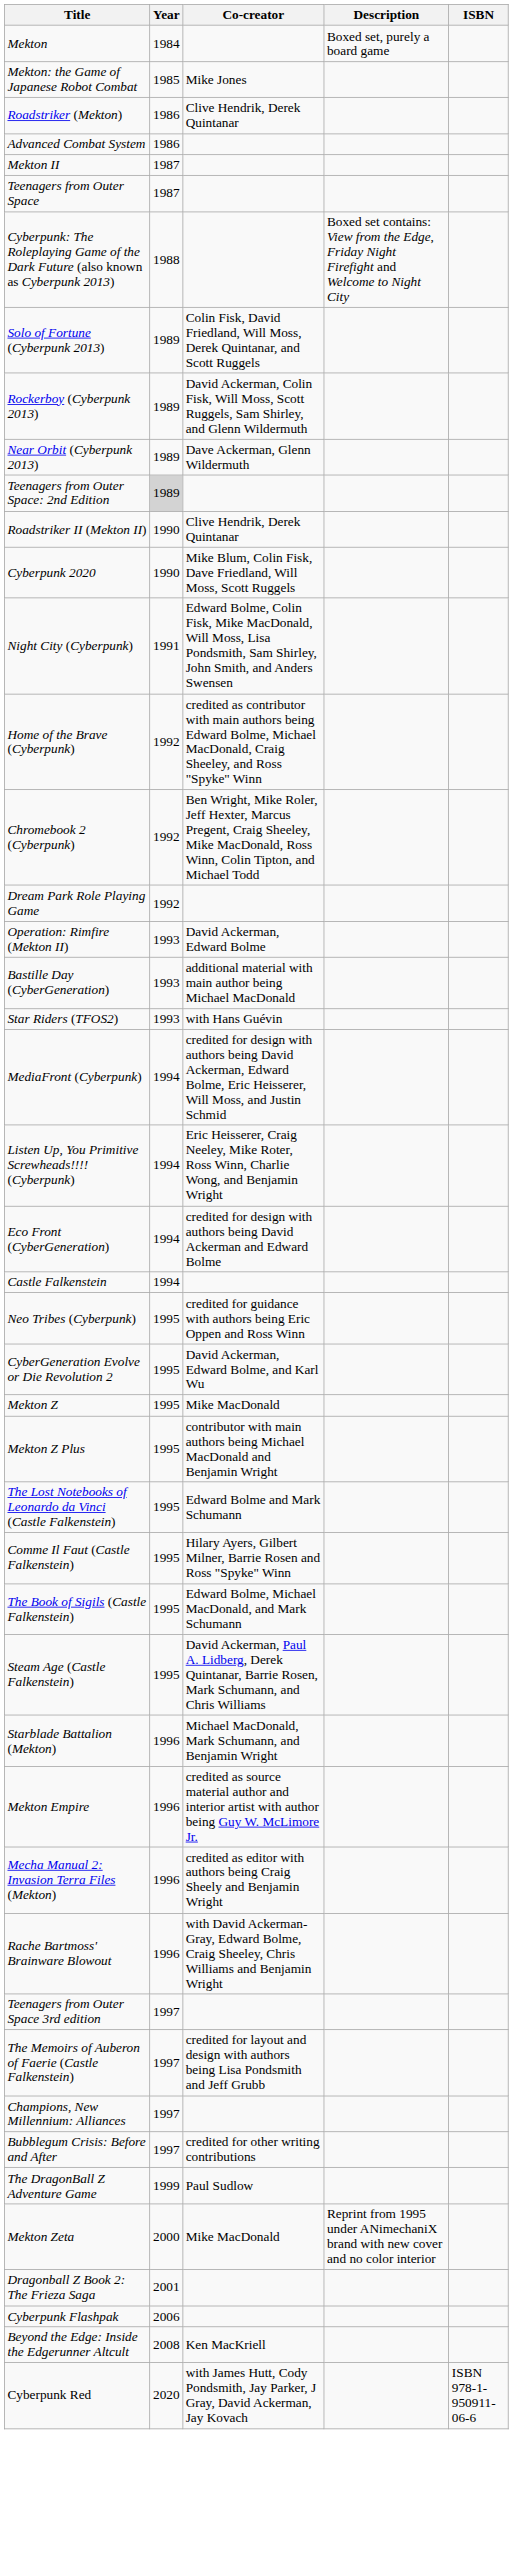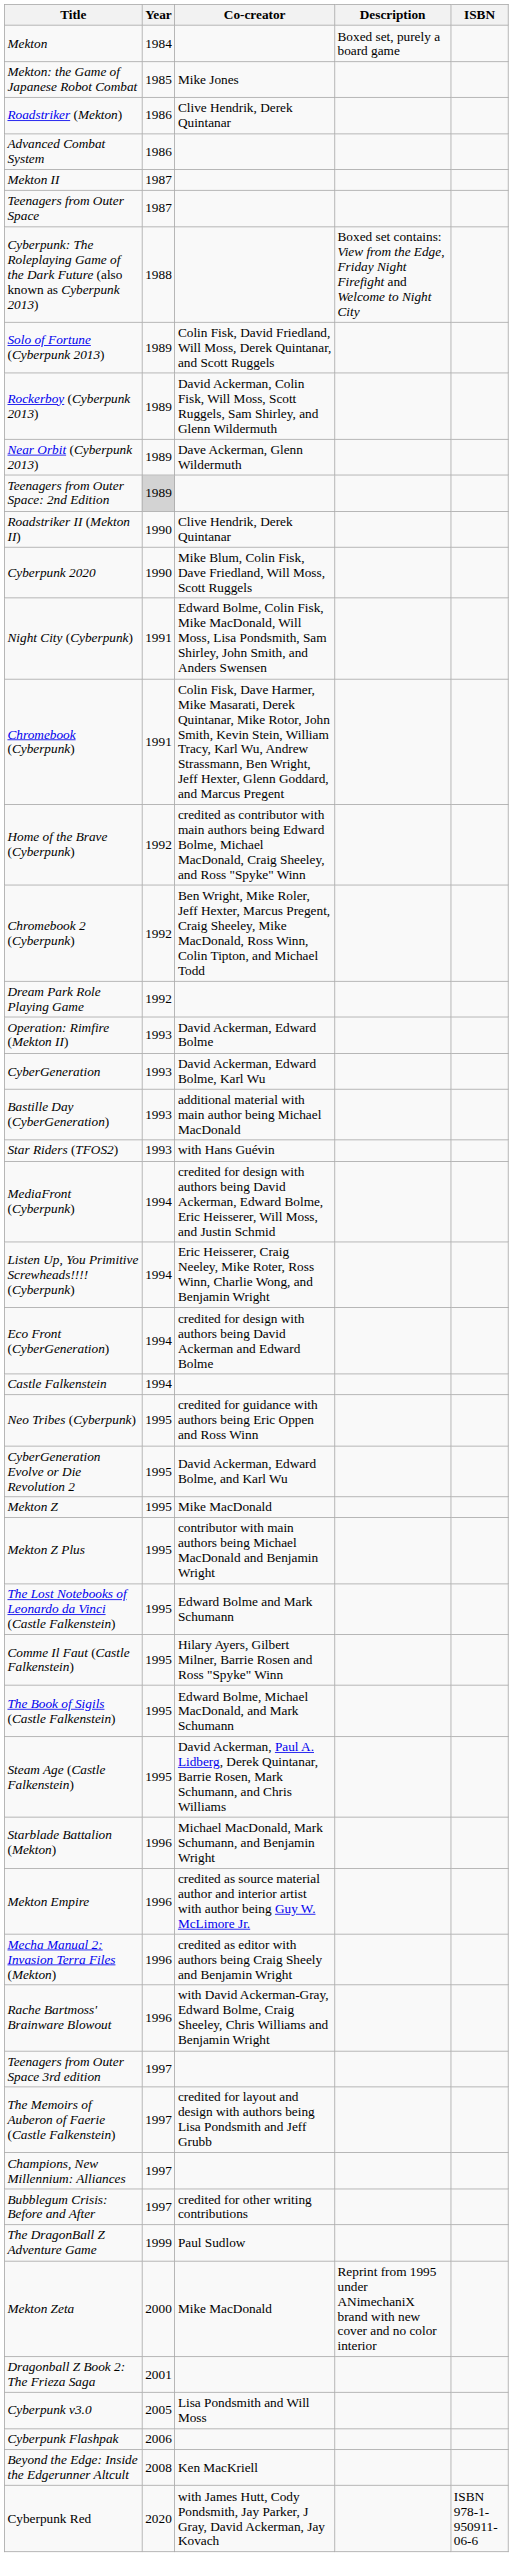 <table class="wikitable sortable">
 <tr>
 <th>Title</th>
 <th>Year</th>
 <th>Co-creator</th>
 <th>Description</th>
 <th>ISBN</th>
 </tr>
 <tr>
 <td><em>Mekton</em></td>
 <td>1984</td>
 <td></td>
 <td>Boxed set, purely a board game</td>
 <td></td>
 </tr>
 <tr>
 <td><em>Mekton: the Game of Japanese Robot Combat</em></td>
 <td>1985</td>
 <td>Mike Jones</td>
 <td></td>
 <td></td>
 </tr>
 <tr>
 <td><em><a href='#'>Roadstriker</a></em> (<em>Mekton</em>)</td>
 <td>1986</td>
 <td>Clive Hendrik, Derek Quintanar</td>
 <td></td>
 <td></td>
 </tr>
 <tr>
 <td><em>Advanced Combat System</em></td>
 <td>1986</td>
 <td></td>
 <td></td>
 <td></td>
 </tr>
 <tr>
 <td><em>Mekton II</em></td>
 <td>1987</td>
 <td></td>
 <td></td>
 <td></td>
 </tr>
 <tr>
 <td><em>Teenagers from Outer Space</em></td>
 <td>1987</td>
 <td></td>
 <td></td>
 <td></td>
 </tr>
 <tr>
 <td><em>Cyberpunk: The Roleplaying Game of the Dark Future</em> (also known as <em>Cyberpunk 2013</em>)</td>
 <td>1988</td>
 <td></td>
 <td>Boxed set contains: <em>View from the Edge</em>, <em>Friday Night Firefight</em> and <em>Welcome to Night City</em></td>
 <td></td>
 </tr>
 <tr>
 <td><em><a href='#'>Solo of Fortune</a></em> (<em>Cyberpunk 2013</em>)</td>
 <td>1989</td>
 <td>Colin Fisk, David Friedland, Will Moss, Derek Quintanar, and Scott Ruggels</td>
 <td></td>
 <td></td>
 </tr>
 <tr>
 <td><em><a href='#'>Rockerboy</a></em> (<em>Cyberpunk 2013</em>)</td>
 <td>1989</td>
 <td>David Ackerman, Colin Fisk, Will Moss, Scott Ruggels, Sam Shirley, and Glenn Wildermuth</td>
 <td></td>
 <td></td>
 </tr>
 <tr>
 <td><em><a href='#'>Near Orbit</a></em> (<em>Cyberpunk 2013</em>)</td>
 <td>1989</td>
 <td>Dave Ackerman, Glenn Wildermuth</td>
 <td></td>
 <td></td>
 </tr>
 <tr>
 <td><em>Teenagers from Outer Space: 2nd Edition</em></td>
 <td style="background: lightgrey;">1989</td>
 <td></td>
 <td></td>
 <td></td>
 </tr>
 <tr>
 <td><em>Roadstriker II</em> (<em>Mekton II</em>)</td>
 <td>1990</td>
 <td>Clive Hendrik, Derek Quintanar</td>
 <td></td>
 <td></td>
 </tr>
 <tr>
 <td><em>Cyberpunk 2020</em></td>
 <td>1990</td>
 <td>Mike Blum, Colin Fisk, Dave Friedland, Will Moss, Scott Ruggels</td>
 <td></td>
 <td></td>
 </tr>
 <tr>
 <td><em>Night City</em> (<em>Cyberpunk</em>)</td>
 <td>1991</td>
 <td>Edward Bolme, Colin Fisk, Mike MacDonald, Will Moss, Lisa Pondsmith, Sam Shirley, John Smith, and Anders Swensen</td>
 <td></td>
 <td></td>
 </tr>
 <tr>
+<td><em><a href='#'>Chromebook</a></em> (<em>Cyberpunk</em>)</td>
+<td>1991</td>
+<td>Colin Fisk, Dave Harmer, Mike Masarati, Derek Quintanar, Mike Rotor, John Smith, Kevin Stein, William Tracy, Karl Wu, Andrew Strassmann, Ben Wright, Jeff Hexter, Glenn Goddard, and Marcus Pregent</td>
+<td></td>
+<td></td>
+</tr>
+<tr>
 <td><em>Home of the Brave</em> (<em>Cyberpunk</em>)</td>
 <td>1992</td>
 <td>credited as contributor with main authors being Edward Bolme, Michael MacDonald, Craig Sheeley, and Ross "Spyke" Winn</td>
 <td></td>
 <td></td>
 </tr>
 <tr>
 <td><em>Chromebook 2</em> (<em>Cyberpunk</em>)</td>
 <td>1992</td>
 <td>Ben Wright, Mike Roler, Jeff Hexter, Marcus Pregent, Craig Sheeley, Mike MacDonald, Ross Winn, Colin Tipton, and Michael Todd</td>
 <td></td>
 <td></td>
 </tr>
 <tr>
 <td><em>Dream Park Role Playing Game</em></td>
 <td>1992</td>
 <td></td>
 <td></td>
 <td></td>
 </tr>
 <tr>
 <td><em>Operation: Rimfire</em> (<em>Mekton II</em>)</td>
 <td>1993</td>
 <td>David Ackerman, Edward Bolme</td>
+<td></td>
+<td></td>
+</tr>
+<tr>
+<td><em>CyberGeneration</em></td>
+<td>1993</td>
+<td>David Ackerman, Edward Bolme, Karl Wu</td>
 <td></td>
 <td></td>
 </tr>
 <tr>
 <td><em>Bastille Day</em> (<em>CyberGeneration</em>)</td>
 <td>1993</td>
 <td>additional material with main author being Michael MacDonald</td>
 <td></td>
 <td></td>
 </tr>
 <tr>
 <td><em>Star Riders</em> (<em>TFOS2</em>)</td>
 <td>1993</td>
 <td>with Hans Guévin</td>
 <td></td>
 <td></td>
 </tr>
 <tr>
 <td><em>MediaFront</em> (<em>Cyberpunk</em>)</td>
 <td>1994</td>
 <td>credited for design with authors being David Ackerman, Edward Bolme, Eric Heisserer, Will Moss, and Justin Schmid</td>
 <td></td>
 <td></td>
 </tr>
 <tr>
 <td><em>Listen Up, You Primitive Screwheads!!!!</em> (<em>Cyberpunk</em>)</td>
 <td>1994</td>
 <td>Eric Heisserer, Craig Neeley, Mike Roter, Ross Winn, Charlie Wong, and Benjamin Wright</td>
 <td></td>
 <td></td>
 </tr>
 <tr>
 <td><em>Eco Front</em> (<em>CyberGeneration</em>)</td>
 <td>1994</td>
 <td>credited for design with authors being David Ackerman and Edward Bolme</td>
 <td></td>
 <td></td>
 </tr>
 <tr>
 <td><em>Castle Falkenstein</em></td>
 <td>1994</td>
 <td></td>
 <td></td>
 <td></td>
 </tr>
 <tr>
 <td><em>Neo Tribes</em> (<em>Cyberpunk</em>)</td>
 <td>1995</td>
 <td>credited for guidance with authors being Eric Oppen and Ross Winn</td>
 <td></td>
 <td></td>
 </tr>
 <tr>
 <td><em>CyberGeneration Evolve or Die Revolution 2</em></td>
 <td>1995</td>
 <td>David Ackerman, Edward Bolme, and Karl Wu</td>
 <td></td>
 <td></td>
 </tr>
 <tr>
 <td><em>Mekton Z</em></td>
 <td>1995</td>
 <td>Mike MacDonald</td>
 <td></td>
 <td></td>
 </tr>
 <tr>
 <td><em>Mekton Z Plus</em></td>
 <td>1995</td>
 <td>contributor with main authors being Michael MacDonald and Benjamin Wright</td>
 <td></td>
 <td></td>
 </tr>
 <tr>
 <td><em><a href='#'>The Lost Notebooks of Leonardo da Vinci</a></em> (<em>Castle Falkenstein</em>)</td>
 <td>1995</td>
 <td>Edward Bolme and Mark Schumann</td>
 <td></td>
 <td></td>
 </tr>
 <tr>
 <td><em>Comme Il Faut</em> (<em>Castle Falkenstein</em>)</td>
 <td>1995</td>
 <td>Hilary Ayers, Gilbert Milner, Barrie Rosen and Ross "Spyke" Winn</td>
 <td></td>
 <td></td>
 </tr>
 <tr>
 <td><em><a href='#'>The Book of Sigils</a></em> (<em>Castle Falkenstein</em>)</td>
 <td>1995</td>
 <td>Edward Bolme, Michael MacDonald, and Mark Schumann</td>
 <td></td>
 <td></td>
 </tr>
 <tr>
 <td><em>Steam Age</em> (<em>Castle Falkenstein</em>)</td>
 <td>1995</td>
 <td>David Ackerman, <a href='#'>Paul A. Lidberg</a>, Derek Quintanar, Barrie Rosen, Mark Schumann, and Chris Williams</td>
 <td></td>
 <td></td>
 </tr>
 <tr>
 <td><em>Starblade Battalion</em> (<em>Mekton</em>)</td>
 <td>1996</td>
 <td>Michael MacDonald, Mark Schumann, and Benjamin Wright</td>
 <td></td>
 <td></td>
 </tr>
 <tr>
 <td><em>Mekton Empire</em></td>
 <td>1996</td>
 <td>credited as source material author and interior artist with author being <a href='#'>Guy W. McLimore Jr.</a></td>
 <td></td>
 <td></td>
 </tr>
 <tr>
 <td><em><a href='#'>Mecha Manual 2: Invasion Terra Files</a></em> (<em>Mekton</em>)</td>
 <td>1996</td>
 <td>credited as editor with authors being Craig Sheely and Benjamin Wright</td>
 <td></td>
 <td></td>
 </tr>
 <tr>
 <td><em>Rache Bartmoss' Brainware Blowout</em></td>
 <td>1996</td>
 <td>with David Ackerman-Gray, Edward Bolme, Craig Sheeley, Chris Williams and Benjamin Wright</td>
 <td></td>
 <td></td>
 </tr>
 <tr>
 <td><em>Teenagers from Outer Space 3rd edition</em></td>
 <td>1997</td>
 <td></td>
 <td></td>
 <td></td>
 </tr>
 <tr>
 <td><em>The Memoirs of Auberon of Faerie</em> (<em>Castle Falkenstein</em>)</td>
 <td>1997</td>
 <td>credited for layout and design with authors being Lisa Pondsmith and Jeff Grubb</td>
 <td></td>
 <td></td>
 </tr>
 <tr>
 <td><em>Champions, New Millennium: Alliances</em></td>
 <td>1997</td>
 <td></td>
 <td></td>
 <td></td>
 </tr>
 <tr>
 <td><em>Bubblegum Crisis: Before and After</em></td>
 <td>1997</td>
 <td>credited for other writing contributions</td>
 <td></td>
 <td></td>
 </tr>
 <tr>
 <td><em>The DragonBall Z Adventure Game</em></td>
 <td>1999</td>
 <td>Paul Sudlow</td>
 <td></td>
 <td></td>
 </tr>
 <tr>
 <td><em>Mekton Zeta</em></td>
 <td>2000</td>
 <td>Mike MacDonald</td>
 <td>Reprint from 1995 under ANimechaniX brand with new cover and no color interior</td>
 <td></td>
 </tr>
 <tr>
 <td><em>Dragonball Z Book 2: The Frieza Saga</em></td>
 <td>2001</td>
 <td></td>
 <td></td>
 <td></td>
 </tr>
 <tr>
+<td><em>Cyberpunk v3.0</em></td>
+<td>2005</td>
+<td>Lisa Pondsmith and Will Moss</td>
+<td></td>
+<td></td>
+</tr>
+<tr>
 <td><em>Cyberpunk Flashpak</em></td>
 <td>2006</td>
 <td></td>
 <td></td>
 <td></td>
 </tr>
 <tr>
 <td><em>Beyond the Edge: Inside the Edgerunner Altcult</em></td>
 <td>2008</td>
 <td>Ken MacKriell</td>
 <td></td>
 <td></td>
 </tr>
 <tr>
 <td>Cyberpunk Red</td>
 <td>2020</td>
 <td>with James Hutt, Cody Pondsmith, Jay Parker, J Gray, David Ackerman, Jay Kovach</td>
 <td></td>
 <td>ISBN 978-1-950911-06-6</td>
 </tr>
 </table>
